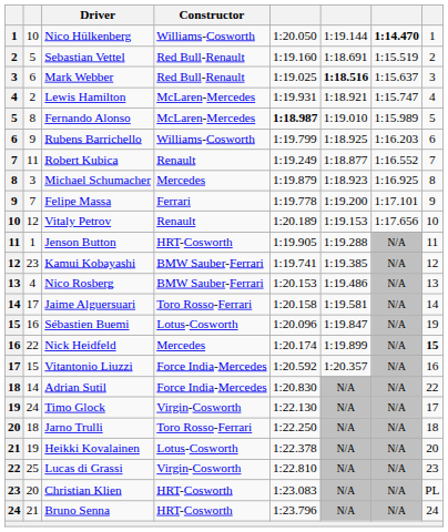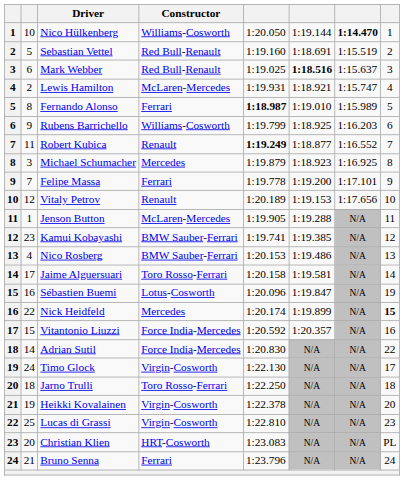 <table class="wikitable sortable" style="font-size: 85%">
 <tr>
 <th scope="col"></th>
 <th scope="col"></th>
 <th scope="col">Driver</th>
 <th scope="col">Constructor</th>
 <th scope="col"></th>
 <th scope="col"></th>
 <th scope="col"></th>
 <th scope="col"></th>
 </tr>
 <tr>
 <th scope="row">1</th>
 <td align="center">10</td>
 <td data-sort-value="HUL"> <a href='#'>Nico Hülkenberg</a></td>
 <td><a href='#'>Williams</a>-<a href='#'>Cosworth</a></td>
 <td>1:20.050</td>
 <td>1:19.144</td>
 <td><strong>1:14.470</strong></td>
 <td align="center">1</td>
 </tr>
 <tr>
 <th scope="row">2</th>
 <td align="center">5</td>
 <td data-sort-value="VET"> <a href='#'>Sebastian Vettel</a></td>
 <td><a href='#'>Red Bull</a>-<a href='#'>Renault</a></td>
 <td>1:19.160</td>
 <td>1:18.691</td>
 <td>1:15.519</td>
 <td align="center">2</td>
 </tr>
 <tr>
 <th scope="row">3</th>
 <td align="center">6</td>
 <td data-sort-value="WEB"> <a href='#'>Mark Webber</a></td>
 <td><a href='#'>Red Bull</a>-<a href='#'>Renault</a></td>
 <td>1:19.025</td>
 <td><strong>1:18.516</strong></td>
 <td>1:15.637</td>
 <td align="center">3</td>
 </tr>
 <tr>
 <th scope="row">4</th>
 <td align="center">2</td>
 <td data-sort-value="HAM"> <a href='#'>Lewis Hamilton</a></td>
 <td><a href='#'>McLaren</a>-<a href='#'>Mercedes</a></td>
 <td>1:19.931</td>
 <td>1:18.921</td>
 <td>1:15.747</td>
 <td align="center">4</td>
 </tr>
 <tr>
 <th scope="row">5</th>
 <td align="center">8</td>
 <td data-sort-value="ALO"> <a href='#'>Fernando Alonso</a></td>
-<td><a href='#'>McLaren</a>-<a href='#'>Mercedes</a></td>
+<td><a href='#'>Ferrari</a></td>
 <td><strong>1:18.987</strong></td>
 <td>1:19.010</td>
 <td>1:15.989</td>
 <td align="center">5</td>
 </tr>
 <tr>
 <th scope="row">6</th>
 <td align="center">9</td>
 <td data-sort-value="BAR"> <a href='#'>Rubens Barrichello</a></td>
 <td><a href='#'>Williams</a>-<a href='#'>Cosworth</a></td>
 <td>1:19.799</td>
 <td>1:18.925</td>
 <td>1:16.203</td>
 <td align="center">6</td>
 </tr>
 <tr>
 <th scope="row">7</th>
 <td align="center">11</td>
 <td data-sort-value="KUB"> <a href='#'>Robert Kubica</a></td>
 <td><a href='#'>Renault</a></td>
-<td>1:19.249</td>
+<td><strong>1:19.249</strong></td>
 <td>1:18.877</td>
 <td>1:16.552</td>
 <td align="center">7</td>
 </tr>
 <tr>
 <th scope="row">8</th>
 <td align="center">3</td>
 <td data-sort-value="SCH"> <a href='#'>Michael Schumacher</a></td>
 <td><a href='#'>Mercedes</a></td>
 <td>1:19.879</td>
 <td>1:18.923</td>
 <td>1:16.925</td>
 <td align="center">8</td>
 </tr>
 <tr>
 <th scope="row">9</th>
 <td align="center">7</td>
 <td data-sort-value="MAS"> <a href='#'>Felipe Massa</a></td>
 <td><a href='#'>Ferrari</a></td>
 <td>1:19.778</td>
 <td>1:19.200</td>
 <td>1:17.101</td>
 <td align="center">9</td>
 </tr>
 <tr>
 <th scope="row">10</th>
 <td align="center">12</td>
 <td data-sort-value="PET"> <a href='#'>Vitaly Petrov</a></td>
 <td><a href='#'>Renault</a></td>
 <td>1:20.189</td>
 <td>1:19.153</td>
 <td>1:17.656</td>
 <td align="center">10</td>
 </tr>
 <tr>
 <th scope="row">11</th>
 <td align="center">1</td>
 <td data-sort-value="BUT"> <a href='#'>Jenson Button</a></td>
-<td><a href='#'>HRT</a>-<a href='#'>Cosworth</a></td>
+<td><a href='#'>McLaren</a>-<a href='#'>Mercedes</a></td>
 <td>1:19.905</td>
 <td>1:19.288</td>
 <td style="background: silver" align="center" data-sort-value="11"><small>N/A</small></td>
 <td align="center">11</td>
 </tr>
 <tr>
 <th scope="row">12</th>
 <td align="center">23</td>
 <td data-sort-value="KOB"> <a href='#'>Kamui Kobayashi</a></td>
 <td><a href='#'>BMW Sauber</a>-<a href='#'>Ferrari</a></td>
 <td>1:19.741</td>
 <td>1:19.385</td>
 <td style="background: silver" align="center" data-sort-value="12"><small>N/A</small></td>
 <td align="center">12</td>
 </tr>
 <tr>
 <th scope="row">13</th>
 <td align="center">4</td>
 <td data-sort-value="ROS"> <a href='#'>Nico Rosberg</a></td>
 <td><a href='#'>BMW Sauber</a>-<a href='#'>Ferrari</a></td>
 <td>1:20.153</td>
 <td>1:19.486</td>
 <td style="background: silver" align="center" data-sort-value="13"><small>N/A</small></td>
 <td align="center">13</td>
 </tr>
 <tr>
 <th scope="row">14</th>
 <td align="center">17</td>
 <td data-sort-value="ALG"> <a href='#'>Jaime Alguersuari</a></td>
 <td><a href='#'>Toro Rosso</a>-<a href='#'>Ferrari</a></td>
 <td>1:20.158</td>
 <td>1:19.581</td>
 <td style="background: silver" align="center" data-sort-value="14"><small>N/A</small></td>
 <td align="center">14</td>
 </tr>
 <tr>
 <th scope="row">15</th>
 <td align="center">16</td>
 <td data-sort-value="BUE"> <a href='#'>Sébastien Buemi</a></td>
 <td><a href='#'>Lotus</a>-<a href='#'>Cosworth</a></td>
 <td>1:20.096</td>
 <td>1:19.847</td>
 <td style="background: silver" align="center" data-sort-value="15"><small>N/A</small></td>
 <td align="center">19</td>
 </tr>
 <tr>
 <th scope="row">16</th>
 <td align="center">22</td>
 <td data-sort-value="HEI"> <a href='#'>Nick Heidfeld</a></td>
 <td><a href='#'>Mercedes</a></td>
 <td>1:20.174</td>
 <td>1:19.899</td>
 <td style="background: silver" align="center" data-sort-value="16"><small>N/A</small></td>
 <td align="center"><strong>15</strong></td>
 </tr>
 <tr>
 <th scope="row">17</th>
 <td align="center">15</td>
 <td data-sort-value="LIU"> <a href='#'>Vitantonio Liuzzi</a></td>
 <td><a href='#'>Force India</a>-<a href='#'>Mercedes</a></td>
 <td>1:20.592</td>
 <td>1:20.357</td>
 <td style="background: silver" align="center" data-sort-value="17"><small>N/A</small></td>
 <td align="center">16</td>
 </tr>
 <tr>
 <th scope="row">18</th>
 <td align="center">14</td>
 <td data-sort-value="SUT"> <a href='#'>Adrian Sutil</a></td>
 <td><a href='#'>Force India</a>-<a href='#'>Mercedes</a></td>
 <td>1:20.830</td>
 <td style="background: silver" align="center" data-sort-value="18"><small>N/A</small></td>
 <td style="background: silver" align="center" data-sort-value="18"><small>N/A</small></td>
 <td align="center">22</td>
 </tr>
 <tr>
 <th scope="row">19</th>
 <td align="center">24</td>
 <td data-sort-value="GLO"> <a href='#'>Timo Glock</a></td>
 <td><a href='#'>Virgin</a>-<a href='#'>Cosworth</a></td>
 <td>1:22.130</td>
 <td style="background: silver" align="center" data-sort-value="19"><small>N/A</small></td>
 <td style="background: silver" align="center" data-sort-value="19"><small>N/A</small></td>
 <td align="center">17</td>
 </tr>
 <tr>
 <th scope="row">20</th>
 <td align="center">18</td>
 <td data-sort-value="TRU"> <a href='#'>Jarno Trulli</a></td>
 <td><a href='#'>Toro Rosso</a>-<a href='#'>Ferrari</a></td>
 <td>1:22.250</td>
 <td style="background: silver" align="center" data-sort-value="20"><small>N/A</small></td>
 <td style="background: silver" align="center" data-sort-value="20"><small>N/A</small></td>
 <td align="center">18</td>
 </tr>
 <tr>
 <th scope="row">21</th>
 <td align="center">19</td>
 <td data-sort-value="KOV"> <a href='#'>Heikki Kovalainen</a></td>
-<td><a href='#'>Lotus</a>-<a href='#'>Cosworth</a></td>
+<td><a href='#'>Virgin</a>-<a href='#'>Cosworth</a></td>
 <td>1:22.378</td>
 <td style="background: silver" align="center" data-sort-value="21"><small>N/A</small></td>
 <td style="background: silver" align="center" data-sort-value="21"><small>N/A</small></td>
 <td align="center">20</td>
 </tr>
 <tr>
 <th scope="row">22</th>
 <td align="center">25</td>
 <td data-sort-value="DIG"> <a href='#'>Lucas di Grassi</a></td>
 <td><a href='#'>Virgin</a>-<a href='#'>Cosworth</a></td>
 <td>1:22.810</td>
 <td style="background: silver" align="center" data-sort-value="22"><small>N/A</small></td>
 <td style="background: silver" align="center" data-sort-value="22"><small>N/A</small></td>
 <td align="center">23</td>
 </tr>
 <tr>
 <th scope="row">23</th>
 <td align="center">20</td>
 <td data-sort-value="KLI"> <a href='#'>Christian Klien</a></td>
 <td><a href='#'>HRT</a>-<a href='#'>Cosworth</a></td>
 <td>1:23.083</td>
 <td style="background: silver" align="center" data-sort-value="23"><small>N/A</small></td>
 <td style="background: silver" align="center" data-sort-value="23"><small>N/A</small></td>
 <td align="center">PL</td>
 </tr>
 <tr>
 <th scope="row">24</th>
 <td align="center">21</td>
 <td data-sort-value="SEN"> <a href='#'>Bruno Senna</a></td>
-<td><a href='#'>HRT</a>-<a href='#'>Cosworth</a></td>
+<td><a href='#'>Ferrari</a></td>
 <td>1:23.796</td>
 <td style="background: silver" align="center" data-sort-value="24"><small>N/A</small></td>
 <td style="background: silver" align="center" data-sort-value="24"><small>N/A</small></td>
 <td align="center">24</td>
 </tr>
 <tr class="sortbottom">
 <th colspan="8"></th>
 </tr>
 </table>
